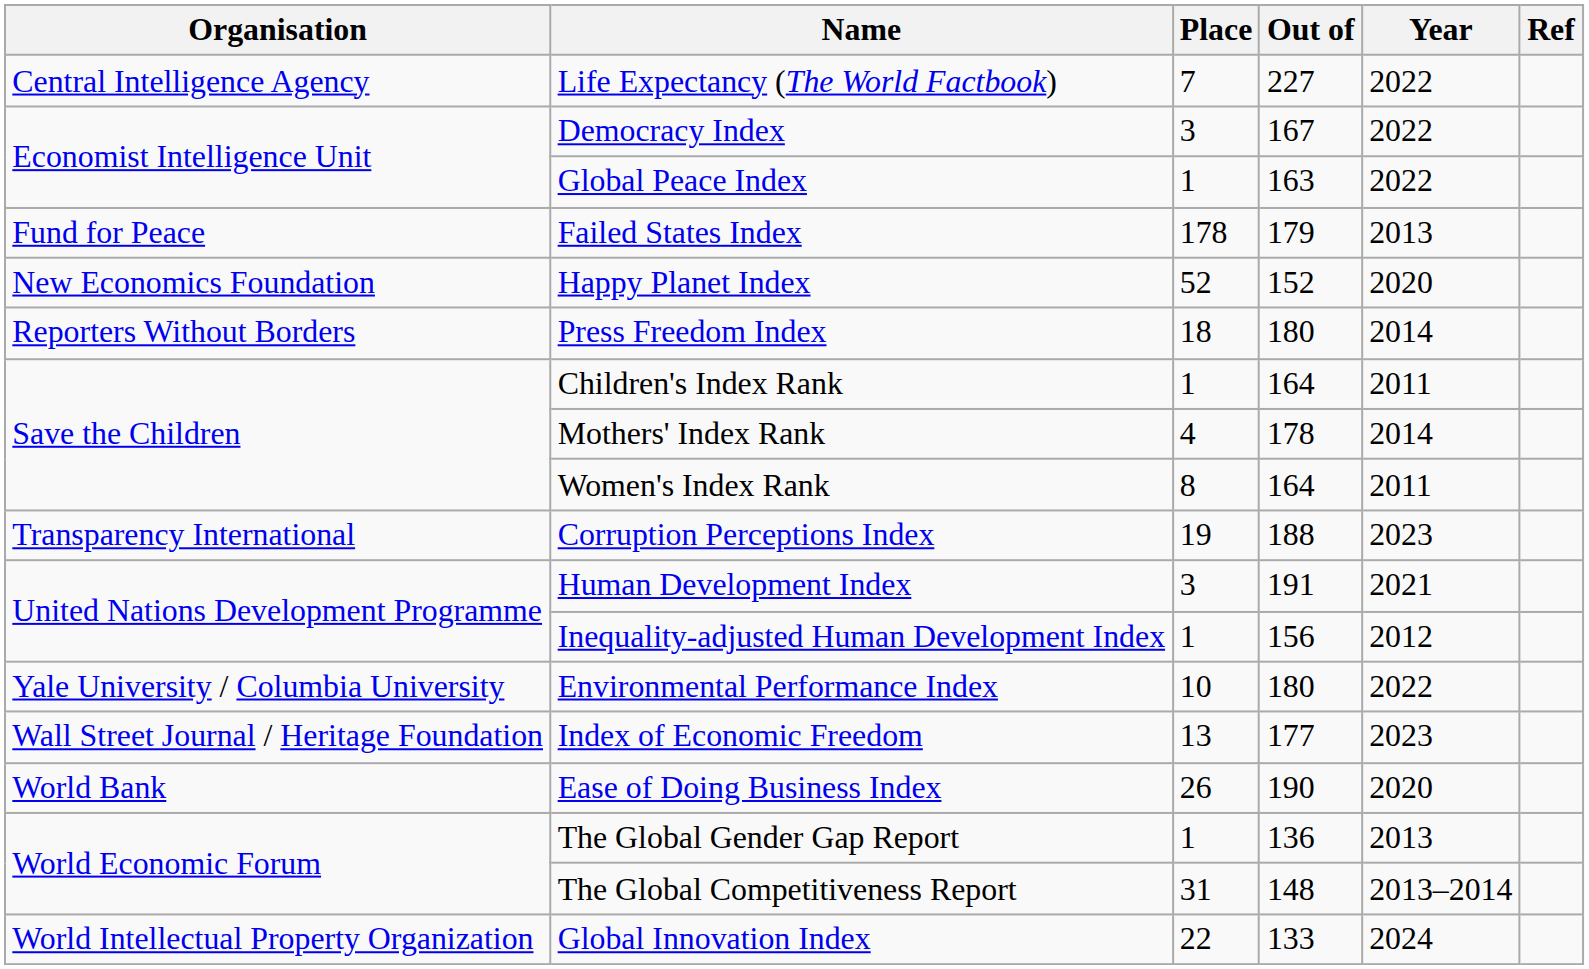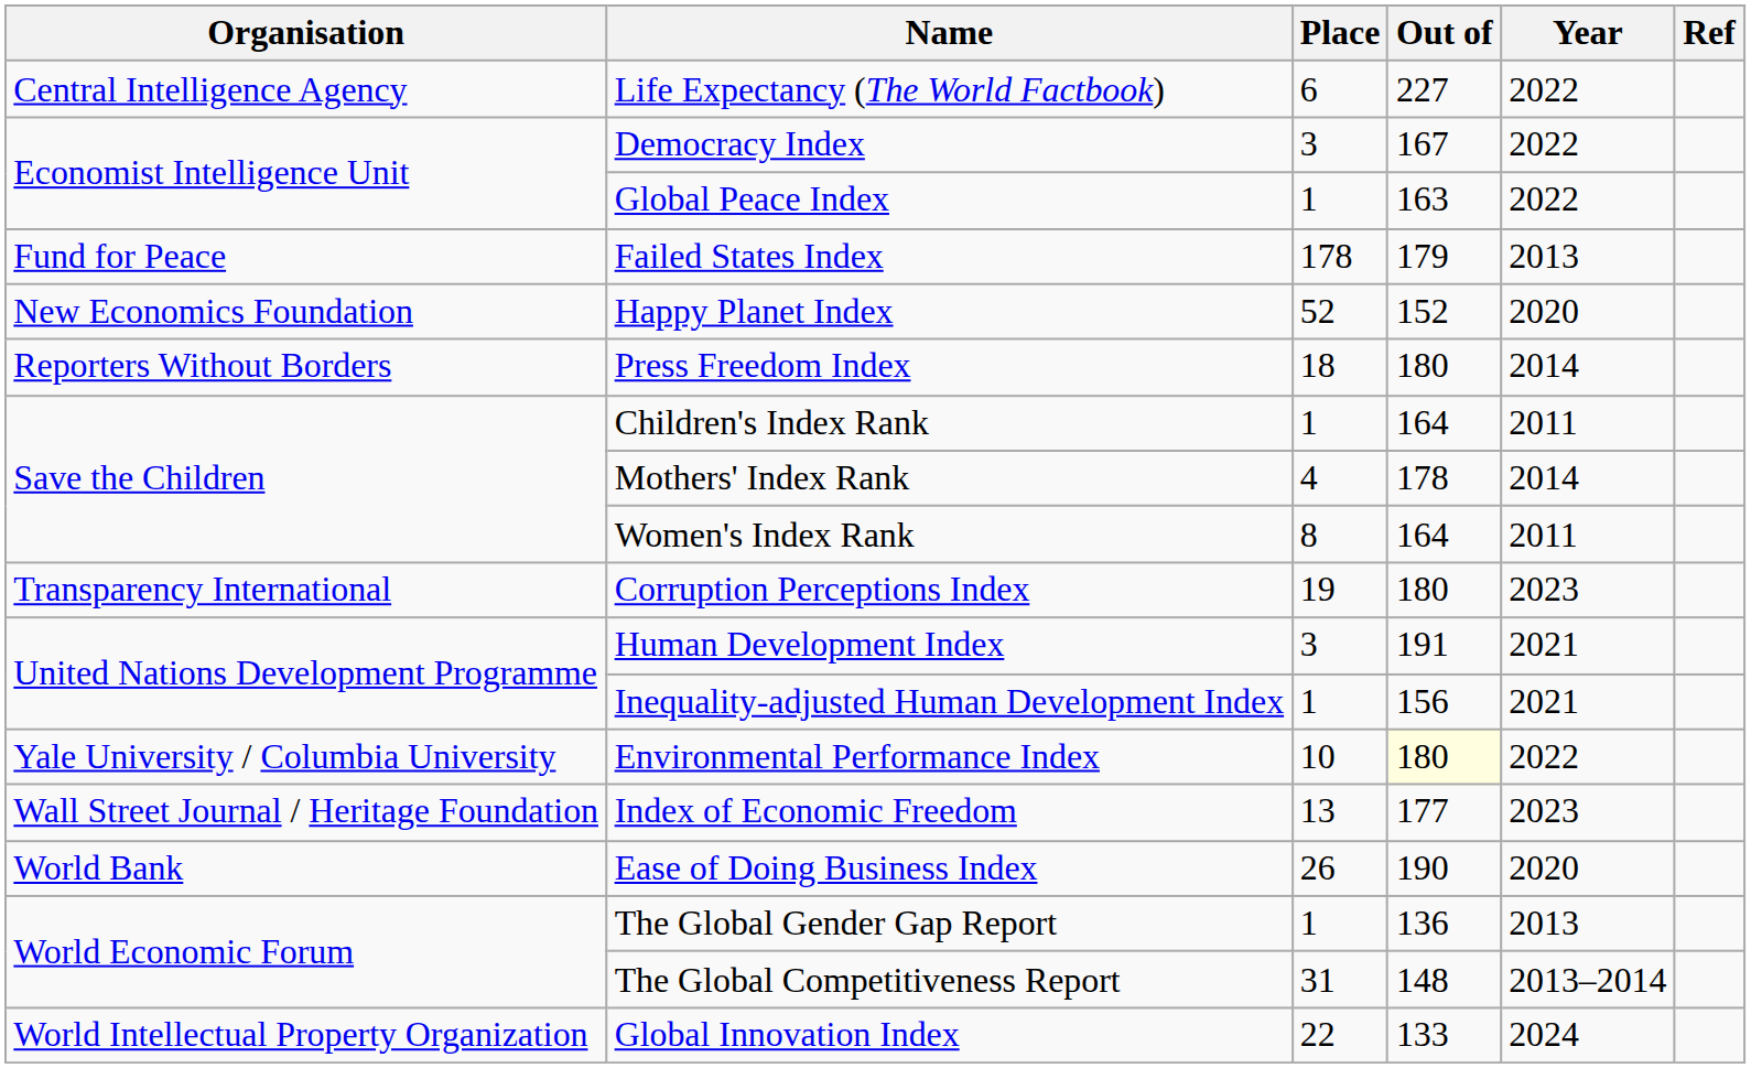 <table class="sortable wikitable">
 <tr>
 <th>Organisation</th>
 <th>Name</th>
 <th>Place</th>
 <th>Out of</th>
 <th>Year</th>
 <th>Ref</th>
 </tr>
 <tr>
 <td><a href='#'>Central Intelligence Agency</a></td>
 <td><a href='#'>Life Expectancy</a> (<em><a href='#'>The World Factbook</a></em>)</td>
-<td>7</td>
+<td>6</td>
 <td>227</td>
 <td>2022</td>
 <td></td>
 </tr>
 <tr>
 <td rowspan="2"><a href='#'>Economist Intelligence Unit</a></td>
 <td><a href='#'>Democracy Index</a></td>
 <td>3</td>
 <td>167</td>
 <td>2022</td>
 <td></td>
 </tr>
 <tr>
 <td><a href='#'>Global Peace Index</a></td>
 <td>1</td>
 <td>163</td>
 <td>2022</td>
 <td></td>
 </tr>
 <tr>
 <td><a href='#'>Fund for Peace</a></td>
 <td><a href='#'>Failed States Index</a></td>
 <td>178</td>
 <td>179</td>
 <td>2013</td>
 <td></td>
 </tr>
 <tr>
 <td><a href='#'>New Economics Foundation</a></td>
 <td><a href='#'>Happy Planet Index</a></td>
 <td>52</td>
 <td>152</td>
 <td>2020</td>
 <td></td>
 </tr>
 <tr>
 <td><a href='#'>Reporters Without Borders</a></td>
 <td><a href='#'>Press Freedom Index</a></td>
 <td>18</td>
 <td>180</td>
 <td>2014</td>
 <td></td>
 </tr>
 <tr>
 <td rowspan="3"><a href='#'>Save the Children</a></td>
 <td>Children's Index Rank</td>
 <td>1</td>
 <td>164</td>
 <td>2011</td>
 <td></td>
 </tr>
 <tr>
 <td>Mothers' Index Rank</td>
 <td>4</td>
 <td>178</td>
 <td>2014</td>
 <td></td>
 </tr>
 <tr>
 <td>Women's Index Rank</td>
 <td>8</td>
 <td>164</td>
 <td>2011</td>
 <td></td>
 </tr>
 <tr>
 <td><a href='#'>Transparency International</a></td>
 <td><a href='#'>Corruption Perceptions Index</a></td>
 <td>19</td>
-<td>188</td>
+<td>180</td>
 <td>2023</td>
 <td></td>
 </tr>
 <tr>
 <td rowspan="2"><a href='#'>United Nations Development Programme</a></td>
 <td><a href='#'>Human Development Index</a></td>
 <td>3</td>
 <td>191</td>
 <td>2021</td>
 <td></td>
 </tr>
 <tr>
 <td><a href='#'>Inequality-adjusted Human Development Index</a></td>
 <td>1</td>
 <td>156</td>
-<td>2012</td>
+<td>2021</td>
 <td></td>
 </tr>
 <tr>
 <td><a href='#'>Yale University</a> / <a href='#'>Columbia University</a></td>
 <td><a href='#'>Environmental Performance Index</a></td>
 <td>10</td>
-<td>180</td>
+<td style="background: lightyellow;">180</td>
 <td>2022</td>
 <td></td>
 </tr>
 <tr>
 <td><a href='#'>Wall Street Journal</a> / <a href='#'>Heritage Foundation</a></td>
 <td><a href='#'>Index of Economic Freedom</a></td>
 <td>13</td>
 <td>177</td>
 <td>2023</td>
 <td></td>
 </tr>
 <tr>
 <td><a href='#'>World Bank</a></td>
 <td><a href='#'>Ease of Doing Business Index</a></td>
 <td>26</td>
 <td>190</td>
 <td>2020</td>
 <td></td>
 </tr>
 <tr>
 <td rowspan="2"><a href='#'>World Economic Forum</a></td>
 <td>The Global Gender Gap Report</td>
 <td>1</td>
 <td>136</td>
 <td>2013</td>
 <td></td>
 </tr>
 <tr>
 <td>The Global Competitiveness Report</td>
 <td>31</td>
 <td>148</td>
 <td>2013–2014</td>
 <td></td>
 </tr>
 <tr>
 <td><a href='#'>World Intellectual Property Organization</a></td>
 <td><a href='#'>Global Innovation Index</a></td>
 <td>22</td>
 <td>133</td>
 <td>2024</td>
 <td></td>
 </tr>
 </table>
